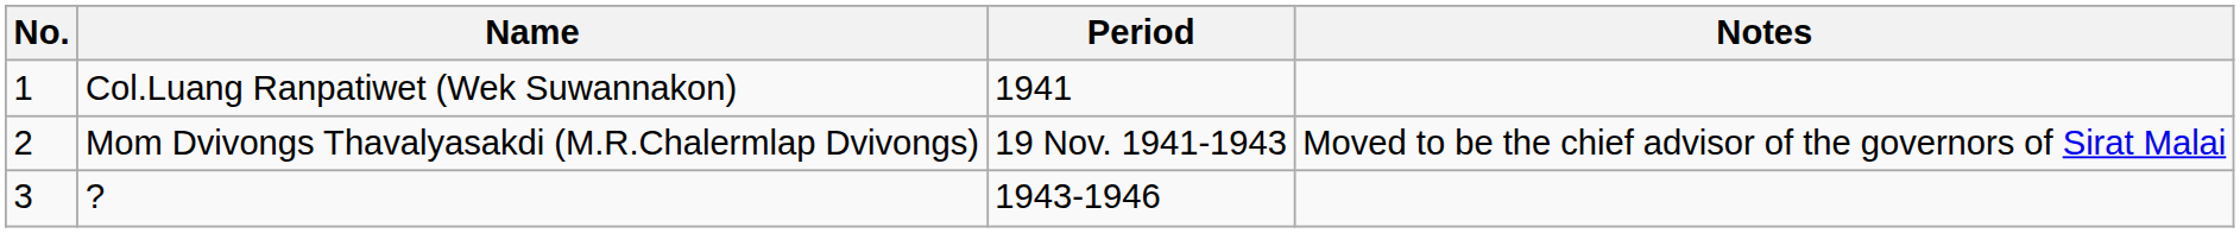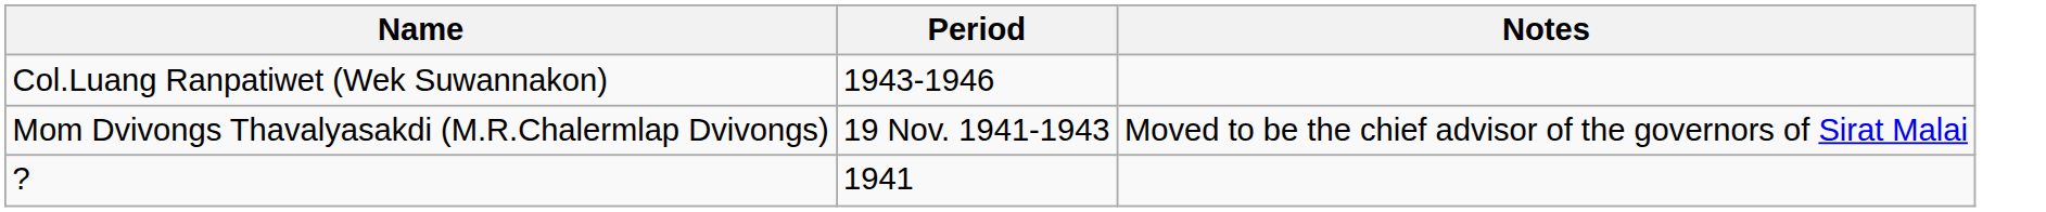 <table class="wikitable">
 <tr>
-<th>No.</th>
 <th>Name</th>
 <th>Period</th>
 <th>Notes</th>
 </tr>
 <tr>
-<td>1</td>
 <td>Col.Luang Ranpatiwet (Wek Suwannakon)</td>
-<td>1941</td>
+<td>1943-1946</td>
 <td></td>
 </tr>
 <tr>
-<td>2</td>
 <td>Mom Dvivongs Thavalyasakdi (M.R.Chalermlap Dvivongs)</td>
 <td>19 Nov. 1941-1943</td>
 <td>Moved to be the chief advisor of the governors of <a href='#'>Sirat Malai</a></td>
 </tr>
 <tr>
-<td>3</td>
 <td>?</td>
-<td>1943-1946</td>
+<td>1941</td>
 <td></td>
 </tr>
 </table>
